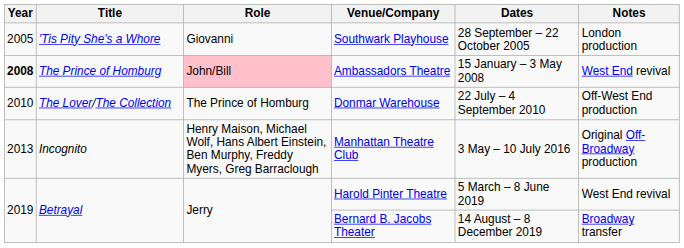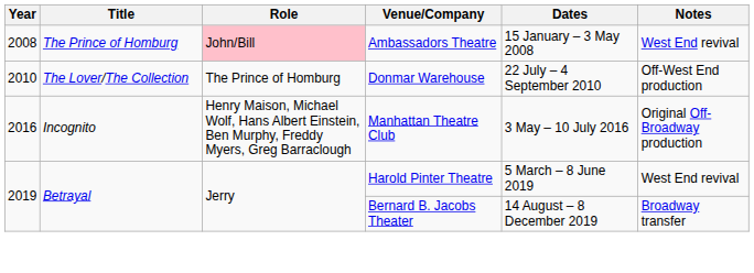 <table class="wikitable sortable">
 <tr>
 <th scope="col" style="width:2em;">Year</th>
 <th scope="col" style="width:12em;">Title</th>
 <th scope="col" style="width:12em;">Role</th>
 <th scope="col" style="width:10em;">Venue/Company</th>
 <th scope="col" style="width:10em;">Dates</th>
 <th scope="col" style="width:8em;" class="unsortable">Notes</th>
 </tr>
 <tr>
-<td>2005</td>
-<td><em><a href='#'>'Tis Pity She's a Whore</a></em></td>
-<td>Giovanni</td>
-<td><a href='#'>Southwark Playhouse</a></td>
-<td>28 September – 22 October 2005</td>
-<td>London production</td>
-</tr>
-<tr>
-<td><strong>2008</strong></td>
+<td>2008</td>
 <td><em><a href='#'>The Prince of Homburg</a></em></td>
 <td style="background: pink;">John/Bill</td>
 <td><a href='#'>Ambassadors Theatre</a></td>
 <td><div>15 January – 3 May 2008</div></td>
 <td><a href='#'>West End</a> revival</td>
 </tr>
 <tr>
 <td>2010</td>
 <td><em><a href='#'>The Lover</a>/<a href='#'>The Collection</a></em></td>
 <td>The Prince of Homburg</td>
 <td><a href='#'>Donmar Warehouse</a></td>
 <td><div>22 July – 4 September 2010</div></td>
 <td>Off-West End production</td>
 </tr>
 <tr>
-<td>2013</td>
+<td>2016</td>
 <td><em>Incognito</em></td>
 <td>Henry Maison, Michael Wolf, Hans Albert Einstein, Ben Murphy, Freddy Myers, Greg Barraclough</td>
 <td><a href='#'>Manhattan Theatre Club</a></td>
 <td><div>3 May – 10 July 2016</div></td>
 <td>Original <a href='#'>Off-Broadway</a> production</td>
 </tr>
 <tr>
 <td rowspan="2">2019</td>
 <td rowspan="2"><em><a href='#'>Betrayal</a></em></td>
 <td rowspan="2">Jerry</td>
 <td><a href='#'>Harold Pinter Theatre</a></td>
 <td><div>5 March – 8 June 2019</div></td>
 <td>West End revival</td>
 </tr>
 <tr>
 <td><a href='#'>Bernard B. Jacobs Theater</a></td>
 <td><div>14 August – 8 December 2019</div></td>
 <td><a href='#'>Broadway</a> transfer</td>
 </tr>
 </table>
